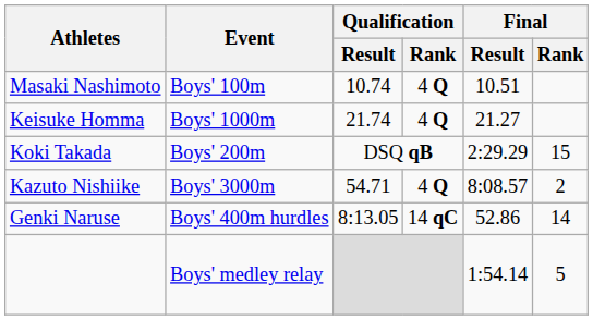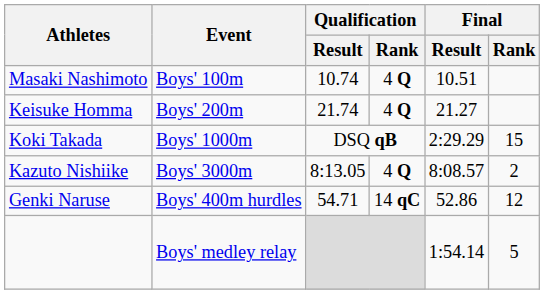 <table class="wikitable" border="1" style="font-size:90%">
 <tr>
 <th rowspan=2>Athletes</th>
 <th rowspan=2>Event</th>
 <th colspan=2>Qualification</th>
 <th colspan=2>Final</th>
 </tr>
 <tr>
 <th>Result</th>
 <th>Rank</th>
 <th>Result</th>
 <th>Rank</th>
 </tr>
 <tr>
 <td><a href='#'>Masaki Nashimoto</a></td>
 <td><a href='#'>Boys' 100m</a></td>
 <td align=center>10.74</td>
 <td align=center>4 <strong>Q</strong></td>
 <td align=center>10.51</td>
 <td align=center></td>
 </tr>
 <tr>
 <td><a href='#'>Keisuke Homma</a></td>
-<td><a href='#'>Boys' 1000m</a></td>
+<td><a href='#'>Boys' 200m</a></td>
 <td align=center>21.74</td>
 <td align=center>4 <strong>Q</strong></td>
 <td align=center>21.27</td>
 <td align=center></td>
 </tr>
 <tr>
 <td><a href='#'>Koki Takada</a></td>
-<td><a href='#'>Boys' 200m</a></td>
+<td><a href='#'>Boys' 1000m</a></td>
 <td align=center colspan=2>DSQ <strong>qB</strong></td>
 <td align=center>2:29.29</td>
 <td align=center>15</td>
 </tr>
 <tr>
 <td><a href='#'>Kazuto Nishiike</a></td>
 <td><a href='#'>Boys' 3000m</a></td>
-<td align=center>54.71</td>
+<td align=center>8:13.05</td>
 <td align=center>4 <strong>Q</strong></td>
 <td align=center>8:08.57</td>
 <td align=center>2</td>
 </tr>
 <tr>
 <td><a href='#'>Genki Naruse</a></td>
 <td><a href='#'>Boys' 400m hurdles</a></td>
-<td align=center>8:13.05</td>
+<td align=center>54.71</td>
 <td align=center>14 <strong>qC</strong></td>
 <td align=center>52.86</td>
-<td align=center>14</td>
+<td align=center>12</td>
 </tr>
 <tr>
 <td><br><br><br></td>
 <td><a href='#'>Boys' medley relay</a></td>
 <td colspan=2 bgcolor=#DCDCDC></td>
 <td align=center>1:54.14</td>
 <td align=center>5</td>
 </tr>
 </table>
